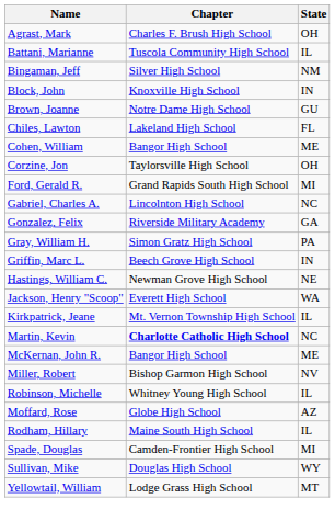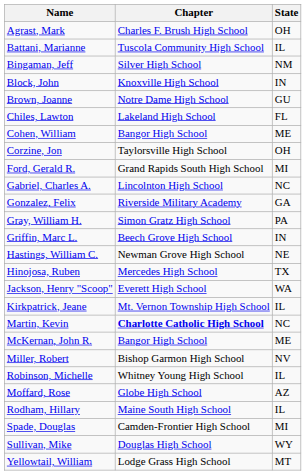 <table class="wikitable">
 <tr>
 <th>Name</th>
 <th>Chapter</th>
 <th>State</th>
 </tr>
 <tr>
 <td><a href='#'>Agrast, Mark</a></td>
 <td><a href='#'>Charles F. Brush High School</a></td>
 <td>OH</td>
 </tr>
 <tr>
 <td><a href='#'>Battani, Marianne</a></td>
 <td><a href='#'>Tuscola Community High School</a></td>
 <td>IL</td>
 </tr>
 <tr>
 <td><a href='#'>Bingaman, Jeff</a></td>
 <td><a href='#'>Silver High School</a></td>
 <td>NM</td>
 </tr>
 <tr>
 <td><a href='#'>Block, John</a></td>
 <td><a href='#'>Knoxville High School</a></td>
 <td>IN</td>
 </tr>
 <tr>
 <td><a href='#'>Brown, Joanne</a></td>
 <td><a href='#'>Notre Dame High School</a></td>
 <td>GU</td>
 </tr>
 <tr>
 <td><a href='#'>Chiles, Lawton</a></td>
 <td><a href='#'>Lakeland High School</a></td>
 <td>FL</td>
 </tr>
 <tr>
 <td><a href='#'>Cohen, William</a></td>
 <td><a href='#'>Bangor High School</a></td>
 <td>ME</td>
 </tr>
 <tr>
 <td><a href='#'>Corzine, Jon</a></td>
 <td>Taylorsville High School</td>
 <td>OH</td>
 </tr>
 <tr>
 <td><a href='#'>Ford, Gerald R.</a></td>
 <td>Grand Rapids South High School</td>
 <td>MI</td>
 </tr>
 <tr>
 <td><a href='#'>Gabriel, Charles A.</a></td>
 <td><a href='#'>Lincolnton High School</a></td>
 <td>NC</td>
 </tr>
 <tr>
 <td><a href='#'>Gonzalez, Felix</a></td>
 <td><a href='#'>Riverside Military Academy</a></td>
 <td>GA</td>
 </tr>
 <tr>
 <td><a href='#'>Gray, William H.</a></td>
 <td><a href='#'>Simon Gratz High School</a></td>
 <td>PA</td>
 </tr>
 <tr>
 <td><a href='#'>Griffin, Marc L.</a></td>
 <td><a href='#'>Beech Grove High School</a></td>
 <td>IN</td>
 </tr>
 <tr>
 <td><a href='#'>Hastings, William C.</a></td>
 <td>Newman Grove High School</td>
 <td>NE</td>
 </tr>
 <tr>
+<td><a href='#'>Hinojosa, Ruben</a></td>
+<td><a href='#'>Mercedes High School</a></td>
+<td>TX</td>
+</tr>
+<tr>
 <td><a href='#'>Jackson, Henry "Scoop"</a></td>
 <td><a href='#'>Everett High School</a></td>
 <td>WA</td>
 </tr>
 <tr>
 <td><a href='#'>Kirkpatrick, Jeane</a></td>
 <td><a href='#'>Mt. Vernon Township High School</a></td>
 <td>IL</td>
 </tr>
 <tr>
 <td><a href='#'>Martin, Kevin</a></td>
 <td><strong><a href='#'>Charlotte Catholic High School</a></strong></td>
 <td>NC</td>
 </tr>
 <tr>
 <td><a href='#'>McKernan, John R.</a></td>
 <td><a href='#'>Bangor High School</a></td>
 <td>ME</td>
 </tr>
 <tr>
 <td><a href='#'>Miller, Robert</a></td>
 <td>Bishop Garmon High School</td>
 <td>NV</td>
 </tr>
 <tr>
 <td><a href='#'>Robinson, Michelle</a></td>
 <td>Whitney Young High School</td>
 <td>IL</td>
 </tr>
 <tr>
 <td><a href='#'>Moffard, Rose</a></td>
 <td><a href='#'>Globe High School</a></td>
 <td>AZ</td>
 </tr>
 <tr>
 <td><a href='#'>Rodham, Hillary</a></td>
 <td><a href='#'>Maine South High School</a></td>
 <td>IL</td>
 </tr>
 <tr>
 <td><a href='#'>Spade, Douglas</a></td>
 <td>Camden-Frontier High School</td>
 <td>MI</td>
 </tr>
 <tr>
 <td><a href='#'>Sullivan, Mike</a></td>
 <td><a href='#'>Douglas High School</a></td>
 <td>WY</td>
 </tr>
 <tr>
 <td><a href='#'>Yellowtail, William</a></td>
 <td>Lodge Grass High School</td>
 <td>MT</td>
 </tr>
 </table>
